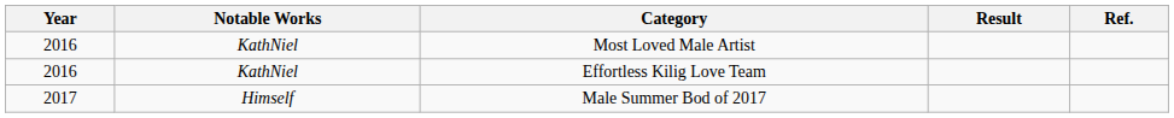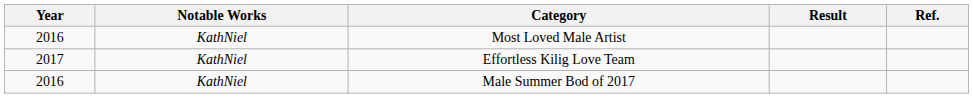 <table class="wikitable" style="text-align:center" width=70%>
 <tr>
 <th>Year</th>
 <th>Notable Works</th>
 <th>Category</th>
 <th>Result</th>
 <th>Ref.</th>
 </tr>
 <tr>
 <td>2016</td>
 <td><em>KathNiel</em></td>
 <td>Most Loved Male Artist</td>
 <td></td>
 <td></td>
 </tr>
 <tr>
-<td>2016</td>
+<td>2017</td>
 <td><em>KathNiel</em></td>
 <td>Effortless Kilig Love Team</td>
 <td></td>
 <td></td>
 </tr>
 <tr>
-<td>2017</td>
-<td><em>Himself</em></td>
+<td>2016</td>
+<td><em>KathNiel</em></td>
 <td>Male Summer Bod of 2017</td>
 <td></td>
 <td></td>
 </tr>
 </table>
